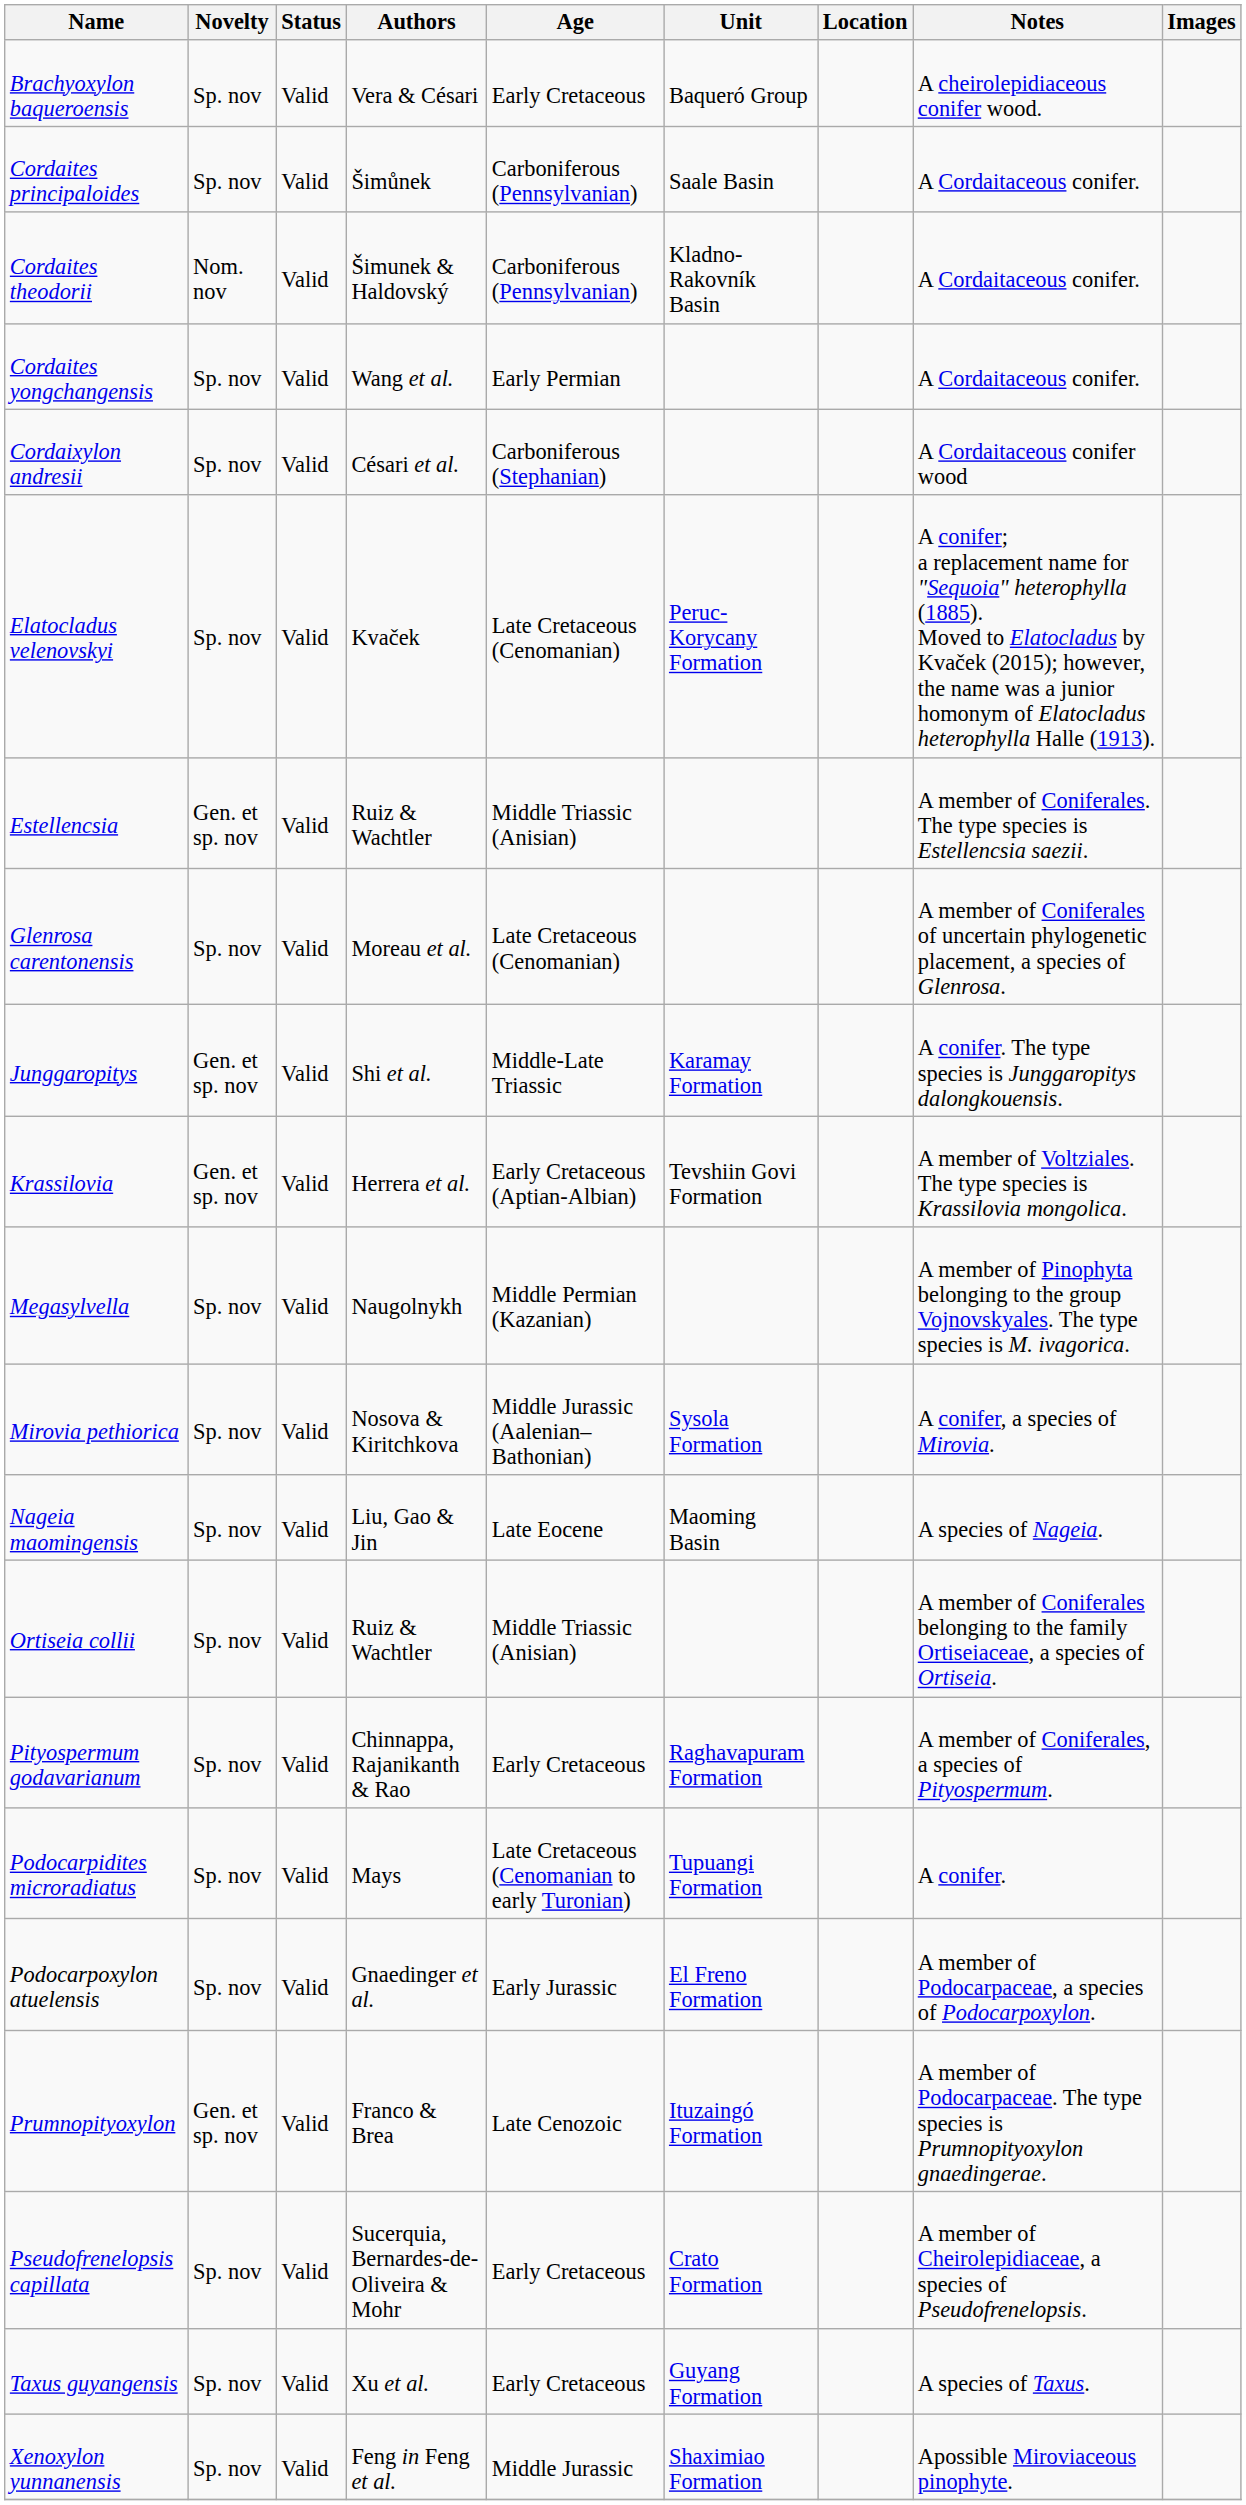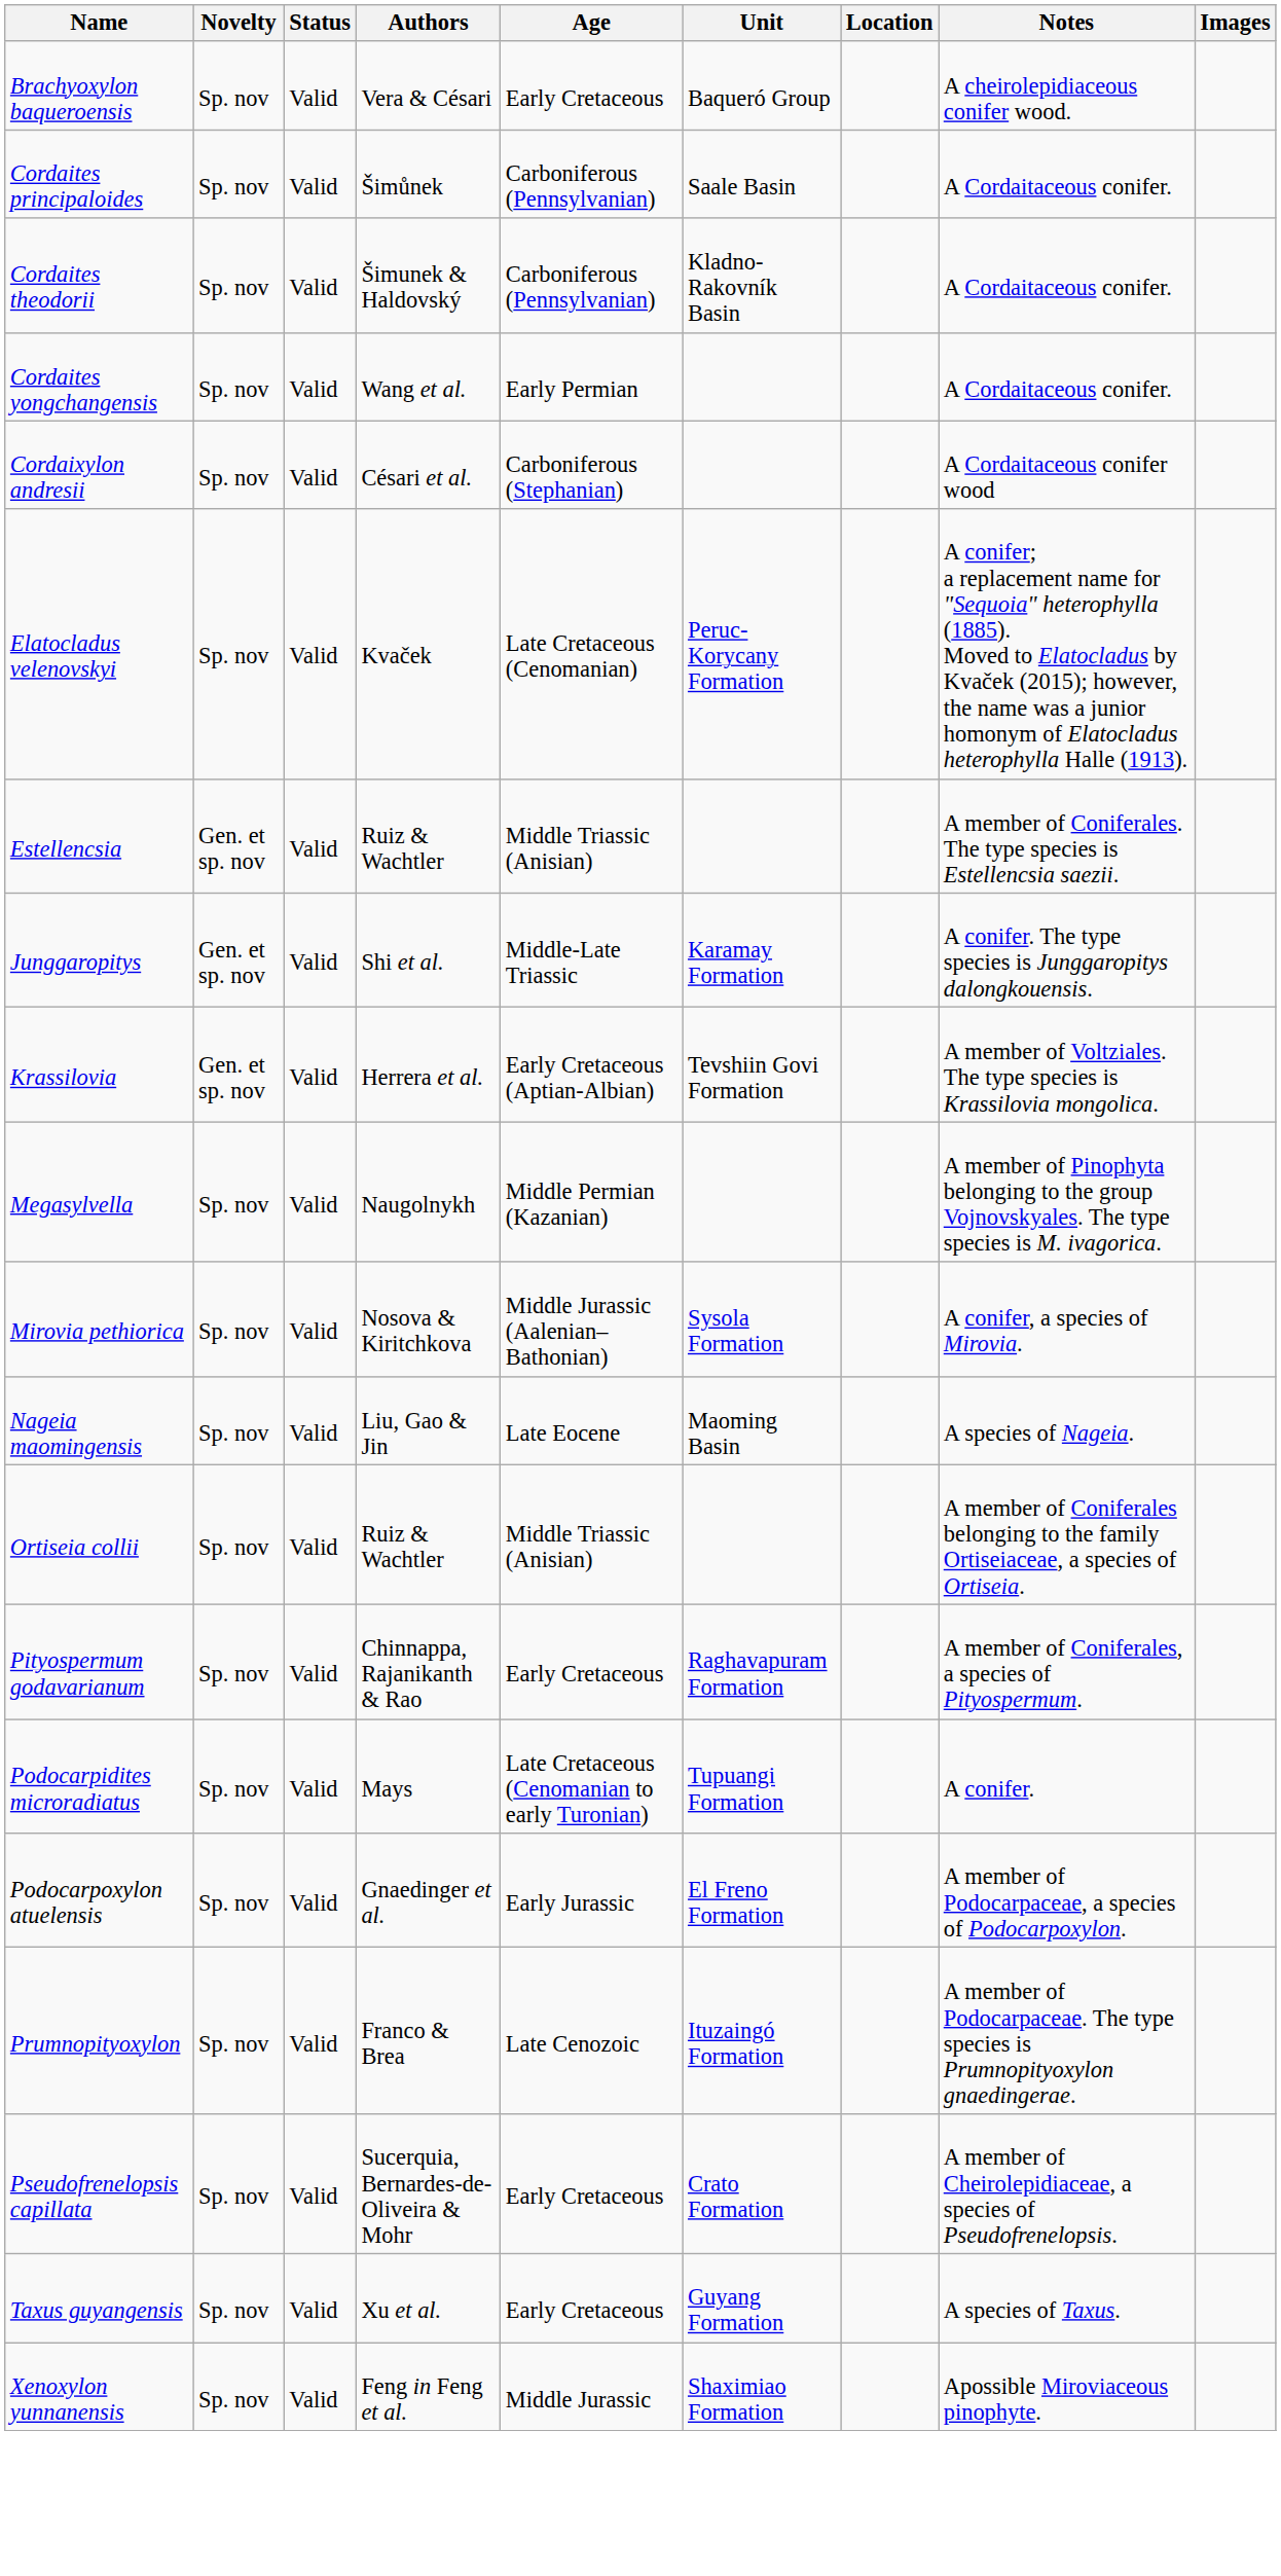 <table class="wikitable sortable" align="center" width="100%">
 <tr>
 <th>Name</th>
 <th>Novelty</th>
 <th>Status</th>
 <th>Authors</th>
 <th>Age</th>
 <th>Unit</th>
 <th>Location</th>
 <th>Notes</th>
 <th>Images</th>
 </tr>
 <tr>
 <td><br><em><a href='#'>Brachyoxylon baqueroensis</a></em></td>
 <td><br>Sp. nov</td>
 <td><br>Valid</td>
 <td><br>Vera & Césari</td>
 <td><br>Early Cretaceous</td>
 <td><br>Baqueró Group</td>
 <td><br></td>
 <td><br>A <a href='#'>cheirolepidiaceous</a> <a href='#'>conifer</a> wood.</td>
 <td></td>
 </tr>
 <tr>
 <td><br><em><a href='#'>Cordaites principaloides</a></em></td>
 <td><br>Sp. nov</td>
 <td><br>Valid</td>
 <td><br>Šimůnek</td>
 <td><br>Carboniferous<br>(<a href='#'>Pennsylvanian</a>)</td>
 <td><br>Saale Basin</td>
 <td><br></td>
 <td><br>A <a href='#'>Cordaitaceous</a> conifer.</td>
 <td></td>
 </tr>
 <tr>
 <td><br><em><a href='#'>Cordaites theodorii</a></em></td>
-<td><br>Nom. nov</td>
+<td><br>Sp. nov</td>
 <td><br>Valid</td>
 <td><br>Šimunek & Haldovský</td>
 <td><br>Carboniferous<br>(<a href='#'>Pennsylvanian</a>)</td>
 <td><br>Kladno-Rakovník Basin</td>
 <td><br></td>
 <td><br>A <a href='#'>Cordaitaceous</a> conifer.</td>
 <td></td>
 </tr>
 <tr>
 <td><br><em><a href='#'>Cordaites yongchangensis</a></em></td>
 <td><br>Sp. nov</td>
 <td><br>Valid</td>
 <td><br>Wang <em>et al.</em></td>
 <td><br>Early Permian</td>
 <td></td>
 <td><br></td>
 <td><br>A <a href='#'>Cordaitaceous</a> conifer.</td>
 <td></td>
 </tr>
 <tr>
 <td><br><em><a href='#'>Cordaixylon andresii</a></em></td>
 <td><br>Sp. nov</td>
 <td><br>Valid</td>
 <td><br>Césari <em>et al.</em></td>
 <td><br>Carboniferous (<a href='#'>Stephanian</a>)</td>
 <td></td>
 <td><br></td>
 <td><br>A <a href='#'>Cordaitaceous</a> conifer wood</td>
 <td></td>
 </tr>
 <tr>
 <td><br><em><a href='#'>Elatocladus velenovskyi</a></em></td>
 <td><br>Sp. nov</td>
 <td><br>Valid</td>
 <td><br>Kvaček</td>
 <td><br>Late Cretaceous (Cenomanian)</td>
 <td><br><a href='#'>Peruc-Korycany Formation</a></td>
 <td><br></td>
 <td><br>A <a href='#'>conifer</a>;<br> a replacement name for <em>"<a href='#'>Sequoia</a>" heterophylla</em> (<a href='#'>1885</a>).<br> Moved to <em><a href='#'>Elatocladus</a></em> by Kvaček (2015); however, the name was a junior homonym of <em>Elatocladus heterophylla</em> Halle (<a href='#'>1913</a>).</td>
 <td></td>
 </tr>
 <tr>
 <td><br><em><a href='#'>Estellencsia</a></em></td>
 <td><br>Gen. et sp. nov</td>
 <td><br>Valid</td>
 <td><br>Ruiz & Wachtler</td>
 <td><br>Middle Triassic (Anisian)</td>
 <td></td>
 <td><br></td>
 <td><br>A member of <a href='#'>Coniferales</a>. The type species is <em>Estellencsia saezii</em>.</td>
-<td></td>
-</tr>
-<tr>
-<td><br><em><a href='#'>Glenrosa carentonensis</a></em></td>
-<td><br>Sp. nov</td>
-<td><br>Valid</td>
-<td><br>Moreau <em>et al.</em></td>
-<td><br>Late Cretaceous (Cenomanian)</td>
-<td></td>
-<td><br></td>
-<td><br>A member of <a href='#'>Coniferales</a> of uncertain phylogenetic placement, a species of <em>Glenrosa</em>.</td>
 <td></td>
 </tr>
 <tr>
 <td><br><em><a href='#'>Junggaropitys</a></em></td>
 <td><br>Gen. et sp. nov</td>
 <td><br>Valid</td>
 <td><br>Shi <em>et al.</em></td>
 <td><br>Middle-Late Triassic</td>
 <td><br><a href='#'>Karamay Formation</a></td>
 <td><br></td>
 <td><br>A <a href='#'>conifer</a>. The type species is <em>Junggaropitys dalongkouensis</em>.</td>
 <td></td>
 </tr>
 <tr>
 <td><br><em><a href='#'>Krassilovia</a></em></td>
 <td><br>Gen. et sp. nov</td>
 <td><br>Valid</td>
 <td><br>Herrera <em>et al.</em></td>
 <td><br>Early Cretaceous (Aptian-Albian)</td>
 <td><br>Tevshiin Govi Formation</td>
 <td><br></td>
 <td><br>A member of <a href='#'>Voltziales</a>. The type species is <em>Krassilovia mongolica</em>.</td>
 <td></td>
 </tr>
 <tr>
 <td><br><em><a href='#'>Megasylvella</a></em></td>
 <td><br>Sp. nov</td>
 <td><br>Valid</td>
 <td><br>Naugolnykh</td>
 <td><br>Middle Permian (Kazanian)</td>
 <td></td>
 <td><br></td>
 <td><br>A member of <a href='#'>Pinophyta</a> belonging to the group <a href='#'>Vojnovskyales</a>. The type species is <em>M. ivagorica</em>.</td>
 <td></td>
 </tr>
 <tr>
 <td><br><em><a href='#'>Mirovia pethiorica</a></em></td>
 <td><br>Sp. nov</td>
 <td><br>Valid</td>
 <td><br>Nosova & Kiritchkova</td>
 <td><br>Middle Jurassic (Aalenian–Bathonian)</td>
 <td><br><a href='#'>Sysola Formation</a></td>
 <td><br></td>
 <td><br>A <a href='#'>conifer</a>, a species of <em><a href='#'>Mirovia</a></em>.</td>
 <td></td>
 </tr>
 <tr>
 <td><br><em><a href='#'>Nageia maomingensis</a></em></td>
 <td><br>Sp. nov</td>
 <td><br>Valid</td>
 <td><br>Liu, Gao & Jin</td>
 <td><br>Late Eocene</td>
 <td><br>Maoming Basin</td>
 <td><br></td>
 <td><br>A species of <em><a href='#'>Nageia</a></em>.</td>
 <td></td>
 </tr>
 <tr>
 <td><br><em><a href='#'>Ortiseia collii</a></em></td>
 <td><br>Sp. nov</td>
 <td><br>Valid</td>
 <td><br>Ruiz & Wachtler</td>
 <td><br>Middle Triassic (Anisian)</td>
 <td></td>
 <td><br></td>
 <td><br>A member of <a href='#'>Coniferales</a> belonging to the family <a href='#'>Ortiseiaceae</a>, a species of <em><a href='#'>Ortiseia</a></em>.</td>
 <td></td>
 </tr>
 <tr>
 <td><br><em><a href='#'>Pityospermum godavarianum</a></em></td>
 <td><br>Sp. nov</td>
 <td><br>Valid</td>
 <td><br>Chinnappa, Rajanikanth & Rao</td>
 <td><br>Early Cretaceous</td>
 <td><br><a href='#'>Raghavapuram Formation</a></td>
 <td><br></td>
 <td><br>A member of <a href='#'>Coniferales</a>, a species of <em><a href='#'>Pityospermum</a></em>.</td>
 <td></td>
 </tr>
 <tr>
 <td><br><em><a href='#'>Podocarpidites microradiatus</a></em></td>
 <td><br>Sp. nov</td>
 <td><br>Valid</td>
 <td><br>Mays</td>
 <td><br>Late Cretaceous (<a href='#'>Cenomanian</a> to early <a href='#'>Turonian</a>)</td>
 <td><br><a href='#'>Tupuangi Formation</a></td>
 <td><br></td>
 <td><br>A <a href='#'>conifer</a>.</td>
 <td></td>
 </tr>
 <tr>
 <td><br><em>Podocarpoxylon atuelensis</em></td>
 <td><br>Sp. nov</td>
 <td><br>Valid</td>
 <td><br>Gnaedinger <em>et al.</em></td>
 <td><br>Early Jurassic</td>
 <td><br><a href='#'>El Freno Formation</a></td>
 <td><br></td>
 <td><br>A member of <a href='#'>Podocarpaceae</a>, a species of <em><a href='#'>Podocarpoxylon</a></em>.</td>
 <td></td>
 </tr>
 <tr>
 <td><br><em><a href='#'>Prumnopityoxylon</a></em></td>
-<td><br>Gen. et sp. nov</td>
+<td><br>Sp. nov</td>
 <td><br>Valid</td>
 <td><br>Franco & Brea</td>
 <td><br>Late Cenozoic</td>
 <td><br><a href='#'>Ituzaingó Formation</a></td>
 <td><br></td>
 <td><br>A member of <a href='#'>Podocarpaceae</a>. The type species is <em>Prumnopityoxylon gnaedingerae</em>.</td>
 <td></td>
 </tr>
 <tr>
 <td><br><em><a href='#'>Pseudofrenelopsis capillata</a></em></td>
 <td><br>Sp. nov</td>
 <td><br>Valid</td>
 <td><br>Sucerquia, Bernardes-de-Oliveira & Mohr</td>
 <td><br>Early Cretaceous</td>
 <td><br><a href='#'>Crato Formation</a></td>
 <td><br></td>
 <td><br>A member of <a href='#'>Cheirolepidiaceae</a>, a species of <em>Pseudofrenelopsis</em>.</td>
 <td></td>
 </tr>
 <tr>
 <td><br><em><a href='#'>Taxus guyangensis</a></em></td>
 <td><br>Sp. nov</td>
 <td><br>Valid</td>
 <td><br>Xu <em>et al.</em></td>
 <td><br>Early Cretaceous</td>
 <td><br><a href='#'>Guyang Formation</a></td>
 <td><br></td>
 <td><br>A species of <em><a href='#'>Taxus</a></em>.</td>
 <td></td>
 </tr>
 <tr>
 <td><br><em><a href='#'>Xenoxylon yunnanensis</a></em></td>
 <td><br>Sp. nov</td>
 <td><br>Valid</td>
 <td><br>Feng <em>in</em> Feng <em>et al.</em></td>
 <td><br>Middle Jurassic</td>
 <td><br><a href='#'>Shaximiao Formation</a></td>
 <td><br></td>
 <td><br>Apossible <a href='#'>Miroviaceous</a> <a href='#'>pinophyte</a>.</td>
 <td></td>
 </tr>
 <tr>
 </tr>
 </table>
